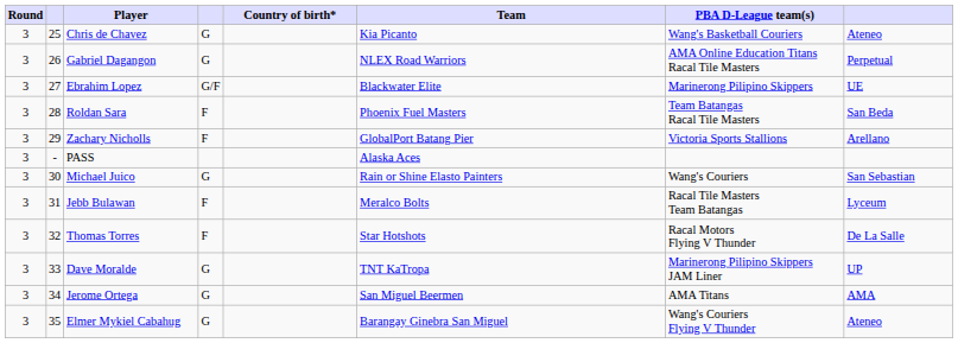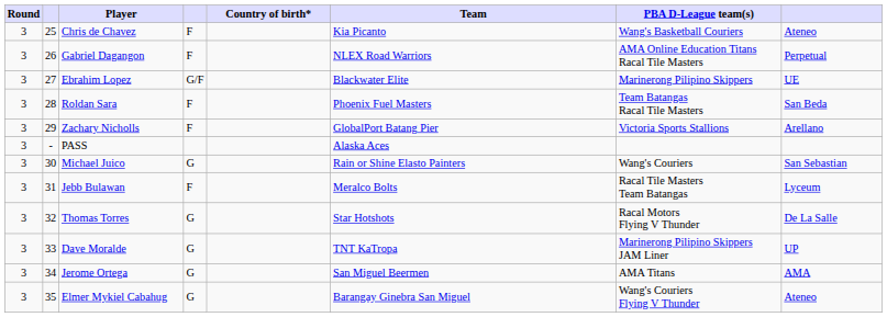 <table class="wikitable">
 <tr>
 <th style="background:#ddf; width:1%;">Round</th>
 <th style="background:#ddf; width:1%;"></th>
 <th style="background:#ddf; width:15%;">Player</th>
 <th style="background:#ddf; width:1%;"></th>
 <th style="background:#ddf; width:15%;">Country of birth*</th>
 <th style="background:#ddf; width:35%;">Team</th>
 <th style="background:#ddf; width:20%;"><a href='#'>PBA D-League</a> team(s)</th>
 <th style="background:#ddf; width:20%;"></th>
 </tr>
 <tr>
 <td align=center>3</td>
 <td align=center>25</td>
 <td><a href='#'>Chris de Chavez</a></td>
-<td>G</td>
+<td>F</td>
 <td></td>
 <td><a href='#'>Kia Picanto</a></td>
 <td><a href='#'>Wang's Basketball Couriers</a></td>
 <td><a href='#'>Ateneo</a></td>
 </tr>
 <tr>
 <td align=center>3</td>
 <td align=center>26</td>
 <td><a href='#'>Gabriel Dagangon</a></td>
-<td>G</td>
+<td>F</td>
 <td></td>
 <td><a href='#'>NLEX Road Warriors</a></td>
 <td><a href='#'>AMA Online Education Titans</a><br>Racal Tile Masters</td>
 <td><a href='#'>Perpetual</a></td>
 </tr>
 <tr>
 <td align=center>3</td>
 <td align=center>27</td>
 <td><a href='#'>Ebrahim Lopez</a></td>
 <td>G/F</td>
 <td></td>
 <td><a href='#'>Blackwater Elite</a></td>
 <td><a href='#'>Marinerong Pilipino Skippers</a></td>
 <td><a href='#'>UE</a></td>
 </tr>
 <tr>
 <td align=center>3</td>
 <td align=center>28</td>
 <td><a href='#'>Roldan Sara</a></td>
 <td>F</td>
 <td></td>
 <td><a href='#'>Phoenix Fuel Masters</a></td>
 <td><a href='#'>Team Batangas</a> <br>Racal Tile Masters</td>
 <td><a href='#'>San Beda</a></td>
 </tr>
 <tr>
 <td align=center>3</td>
 <td align=center>29</td>
 <td><a href='#'>Zachary Nicholls</a></td>
 <td>F</td>
 <td></td>
 <td><a href='#'>GlobalPort Batang Pier</a></td>
 <td><a href='#'>Victoria Sports Stallions</a></td>
 <td><a href='#'>Arellano</a></td>
 </tr>
 <tr>
 <td align=center>3</td>
 <td align=center>-</td>
 <td>PASS</td>
 <td></td>
 <td></td>
 <td><a href='#'>Alaska Aces</a></td>
 <td></td>
 <td></td>
 </tr>
 <tr>
 <td align=center>3</td>
 <td align=center>30</td>
 <td><a href='#'>Michael Juico</a></td>
 <td>G</td>
 <td></td>
 <td><a href='#'>Rain or Shine Elasto Painters</a></td>
 <td>Wang's Couriers</td>
 <td><a href='#'>San Sebastian</a></td>
 </tr>
 <tr>
 <td align=center>3</td>
 <td align=center>31</td>
 <td><a href='#'>Jebb Bulawan</a></td>
 <td>F</td>
 <td></td>
 <td><a href='#'>Meralco Bolts</a></td>
 <td>Racal Tile Masters<br>Team Batangas</td>
 <td><a href='#'>Lyceum</a></td>
 </tr>
 <tr>
 <td align=center>3</td>
 <td align=center>32</td>
 <td><a href='#'>Thomas Torres</a></td>
-<td>F</td>
+<td>G</td>
 <td></td>
 <td><a href='#'>Star Hotshots</a></td>
 <td>Racal Motors <br>Flying V Thunder</td>
 <td><a href='#'>De La Salle</a></td>
 </tr>
 <tr>
 <td align=center>3</td>
 <td align=center>33</td>
 <td><a href='#'>Dave Moralde</a></td>
 <td>G</td>
 <td></td>
 <td><a href='#'>TNT KaTropa</a></td>
 <td><a href='#'>Marinerong Pilipino Skippers</a><br>JAM Liner</td>
 <td><a href='#'>UP</a></td>
 </tr>
 <tr>
 <td align=center>3</td>
 <td align=center>34</td>
 <td><a href='#'>Jerome Ortega</a></td>
 <td>G</td>
 <td></td>
 <td><a href='#'>San Miguel Beermen</a></td>
 <td>AMA Titans</td>
 <td><a href='#'>AMA</a></td>
 </tr>
 <tr>
 <td align=center>3</td>
 <td align=center>35</td>
 <td><a href='#'>Elmer Mykiel Cabahug</a></td>
 <td>G</td>
 <td></td>
 <td><a href='#'>Barangay Ginebra San Miguel</a></td>
 <td>Wang's Couriers<br><a href='#'>Flying V Thunder</a></td>
 <td><a href='#'>Ateneo</a></td>
 </tr>
 </table>
